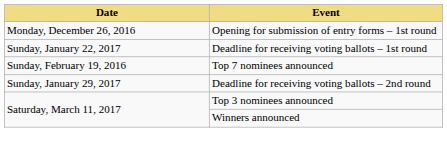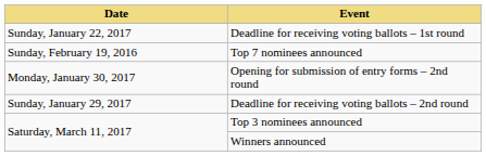 <table class=wikitable>
 <tr>
 <th style=background:#F0DC82 width=290>Date</th>
 <th style=background:#F0DC82 width=330>Event</th>
-</tr>
-<tr>
-<td>Monday, December 26, 2016</td>
-<td>Opening for submission of entry forms – 1st round</td>
 </tr>
 <tr>
 <td>Sunday, January 22, 2017</td>
 <td>Deadline for receiving voting ballots – 1st round</td>
 </tr>
 <tr>
 <td>Sunday, February 19, 2016</td>
 <td>Top 7 nominees announced</td>
+</tr>
+<tr>
+<td>Monday, January 30, 2017</td>
+<td>Opening for submission of entry forms – 2nd round</td>
 </tr>
 <tr>
 <td>Sunday, January 29, 2017</td>
 <td>Deadline for receiving voting ballots – 2nd round</td>
 </tr>
 <tr>
 <td rowspan=2>Saturday, March 11, 2017</td>
 <td>Top 3 nominees announced</td>
 </tr>
 <tr>
 <td>Winners announced</td>
 </tr>
 </table>
